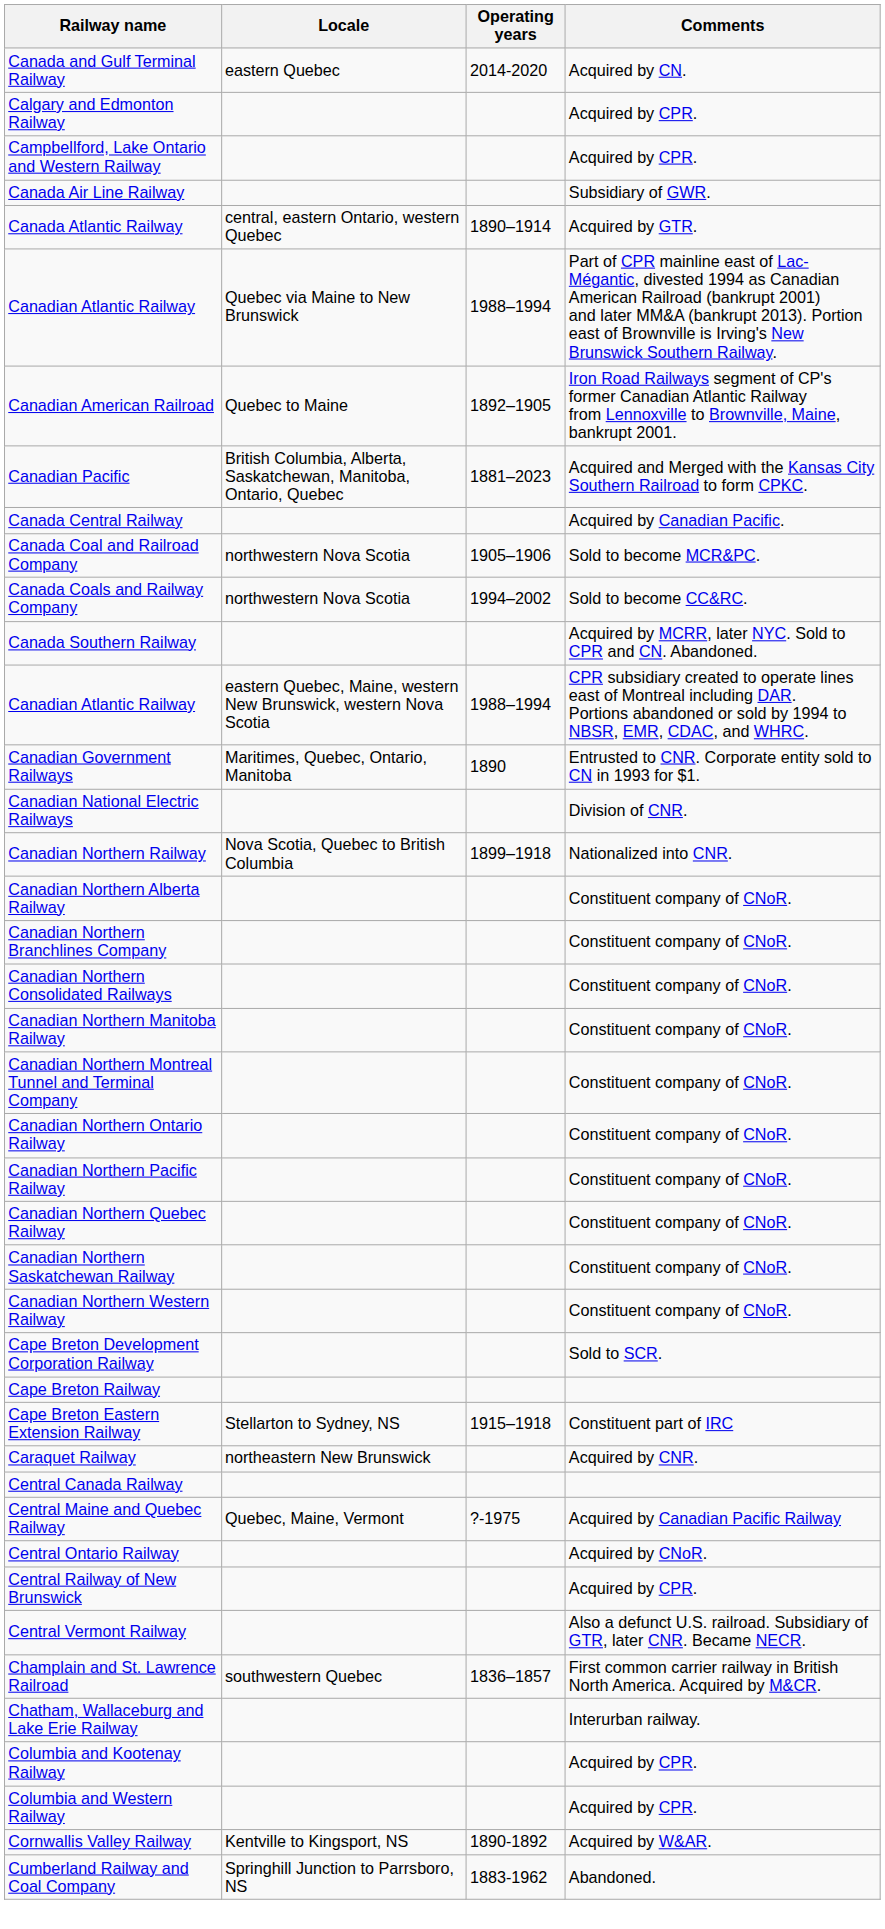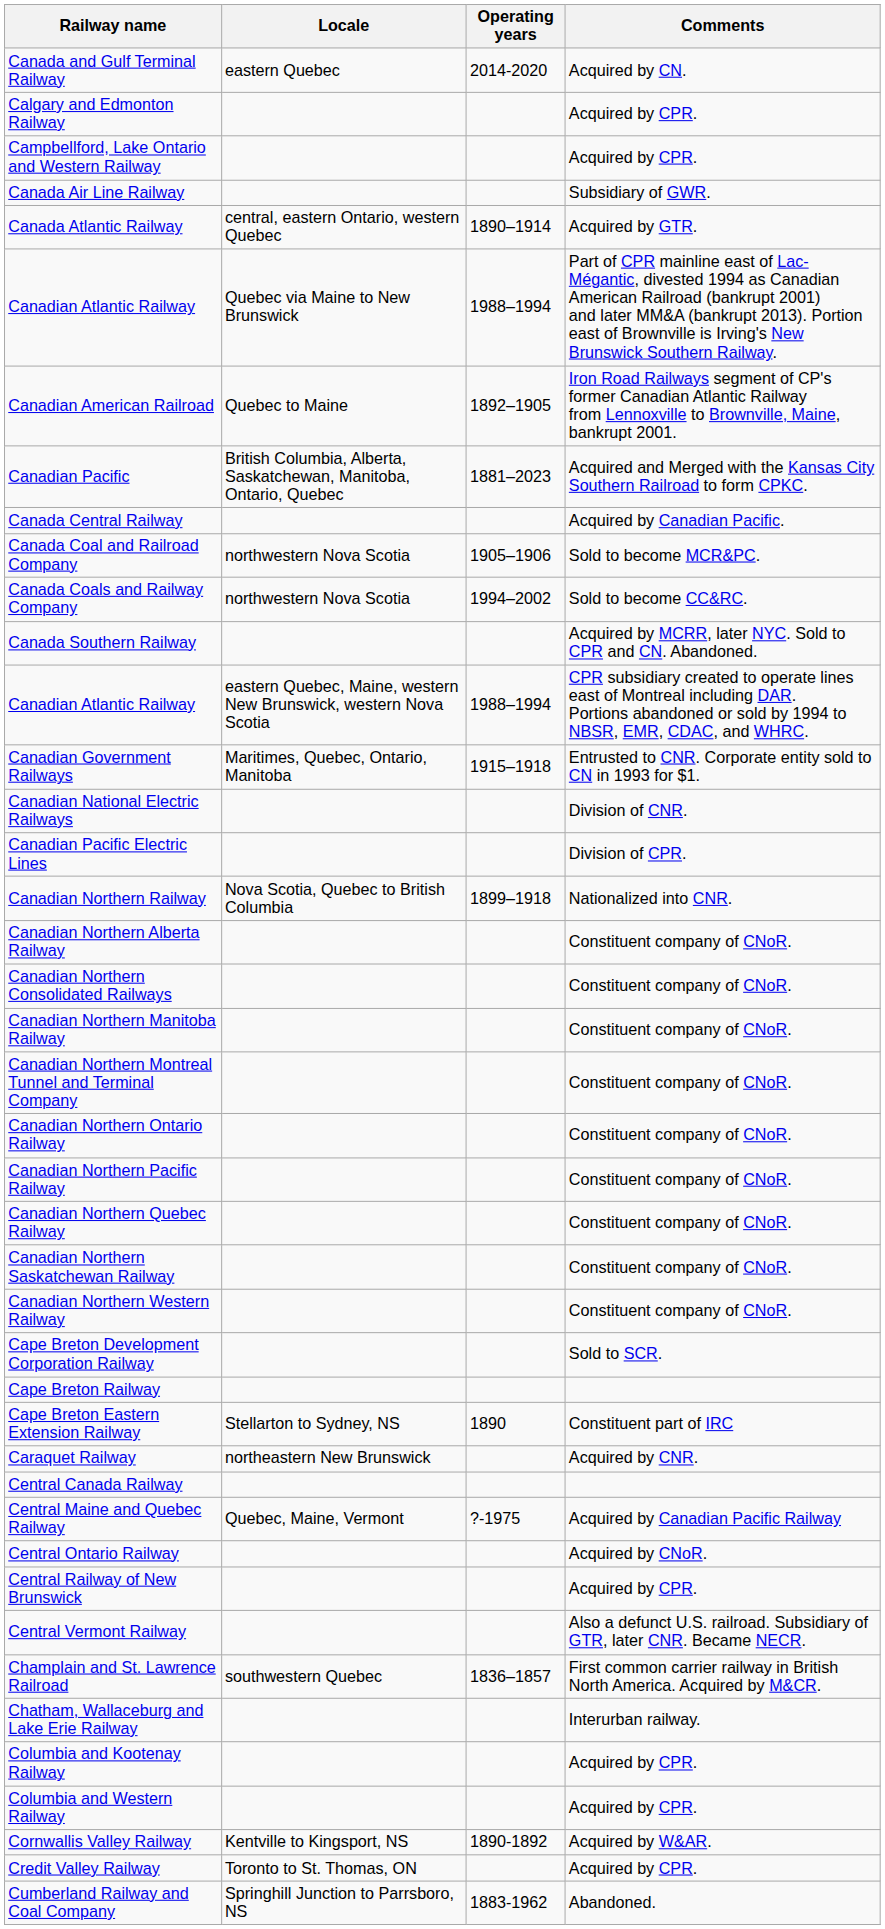 <table class="wikitable">
 <tr>
 <th>Railway name</th>
 <th>Locale</th>
 <th>Operating years</th>
 <th>Comments</th>
 </tr>
 <tr>
 <td><a href='#'>Canada and Gulf Terminal Railway</a></td>
 <td>eastern Quebec</td>
 <td>2014-2020</td>
 <td>Acquired by <a href='#'>CN</a>.</td>
 </tr>
 <tr>
 <td><a href='#'>Calgary and Edmonton Railway</a></td>
 <td></td>
 <td></td>
 <td>Acquired by <a href='#'>CPR</a>.</td>
 </tr>
 <tr>
 <td><a href='#'>Campbellford, Lake Ontario and Western Railway</a></td>
 <td></td>
 <td></td>
 <td>Acquired by <a href='#'>CPR</a>.</td>
 </tr>
 <tr>
 <td><a href='#'>Canada Air Line Railway</a></td>
 <td></td>
 <td></td>
 <td>Subsidiary of <a href='#'>GWR</a>.</td>
 </tr>
 <tr>
 <td><a href='#'>Canada Atlantic Railway</a></td>
 <td>central, eastern Ontario, western Quebec</td>
 <td>1890–1914</td>
 <td>Acquired by <a href='#'>GTR</a>.</td>
 </tr>
 <tr>
 <td><a href='#'>Canadian Atlantic Railway</a></td>
 <td>Quebec via Maine to New Brunswick</td>
 <td>1988–1994</td>
 <td>Part of <a href='#'>CPR</a> mainline east of <a href='#'>Lac-Mégantic</a>, divested 1994 as Canadian American Railroad (bankrupt 2001) <br> and later MM&A (bankrupt 2013). Portion east of Brownville is Irving's <a href='#'>New Brunswick Southern Railway</a>.</td>
 </tr>
 <tr>
 <td><a href='#'>Canadian American Railroad</a></td>
 <td>Quebec to Maine</td>
 <td>1892–1905</td>
 <td><a href='#'>Iron Road Railways</a> segment of CP's former Canadian Atlantic Railway <br>  from <a href='#'>Lennoxville</a> to <a href='#'>Brownville, Maine</a>, bankrupt 2001.</td>
 </tr>
 <tr>
 <td><a href='#'>Canadian Pacific</a></td>
 <td>British Columbia, Alberta, Saskatchewan, Manitoba, Ontario, Quebec</td>
 <td>1881–2023</td>
 <td>Acquired and Merged with the <a href='#'>Kansas City Southern Railroad</a> to form <a href='#'>CPKC</a>.</td>
 </tr>
 <tr>
 <td><a href='#'>Canada Central Railway</a></td>
 <td></td>
 <td></td>
 <td>Acquired by <a href='#'>Canadian Pacific</a>.</td>
 </tr>
 <tr>
 <td><a href='#'>Canada Coal and Railroad Company</a></td>
 <td>northwestern Nova Scotia</td>
 <td>1905–1906</td>
 <td>Sold to become <a href='#'>MCR&PC</a>.</td>
 </tr>
 <tr>
 <td><a href='#'>Canada Coals and Railway Company</a></td>
 <td>northwestern Nova Scotia</td>
 <td>1994–2002</td>
 <td>Sold to become <a href='#'>CC&RC</a>.</td>
 </tr>
 <tr>
 <td><a href='#'>Canada Southern Railway</a></td>
 <td></td>
 <td></td>
 <td>Acquired by <a href='#'>MCRR</a>, later <a href='#'>NYC</a>.  Sold to <a href='#'>CPR</a> and <a href='#'>CN</a>.  Abandoned.</td>
 </tr>
 <tr>
 <td><a href='#'>Canadian Atlantic Railway</a></td>
 <td>eastern Quebec, Maine, western New Brunswick, western Nova Scotia</td>
 <td>1988–1994</td>
 <td><a href='#'>CPR</a> subsidiary created to operate lines east of Montreal including <a href='#'>DAR</a>. <br> Portions abandoned or sold by 1994 to <a href='#'>NBSR</a>, <a href='#'>EMR</a>, <a href='#'>CDAC</a>, and <a href='#'>WHRC</a>.</td>
 </tr>
 <tr>
 <td><a href='#'>Canadian Government Railways</a></td>
 <td>Maritimes, Quebec, Ontario, Manitoba</td>
-<td>1890</td>
+<td>1915–1918</td>
 <td>Entrusted to <a href='#'>CNR</a>.  Corporate entity sold to <a href='#'>CN</a> in 1993 for $1.</td>
 </tr>
 <tr>
 <td><a href='#'>Canadian National Electric Railways</a></td>
 <td></td>
 <td></td>
 <td>Division of <a href='#'>CNR</a>.</td>
 </tr>
 <tr>
+<td><a href='#'>Canadian Pacific Electric Lines</a></td>
+<td></td>
+<td></td>
+<td>Division of <a href='#'>CPR</a>.</td>
+</tr>
+<tr>
 <td><a href='#'>Canadian Northern Railway</a></td>
 <td>Nova Scotia, Quebec to British Columbia</td>
 <td>1899–1918</td>
 <td>Nationalized into <a href='#'>CNR</a>.</td>
 </tr>
 <tr>
 <td><a href='#'>Canadian Northern Alberta Railway</a></td>
-<td></td>
-<td></td>
-<td>Constituent company of <a href='#'>CNoR</a>.</td>
-</tr>
-<tr>
-<td><a href='#'>Canadian Northern Branchlines Company</a></td>
 <td></td>
 <td></td>
 <td>Constituent company of <a href='#'>CNoR</a>.</td>
 </tr>
 <tr>
 <td><a href='#'>Canadian Northern Consolidated Railways</a></td>
 <td></td>
 <td></td>
 <td>Constituent company of <a href='#'>CNoR</a>.</td>
 </tr>
 <tr>
 <td><a href='#'>Canadian Northern Manitoba Railway</a></td>
 <td></td>
 <td></td>
 <td>Constituent company of <a href='#'>CNoR</a>.</td>
 </tr>
 <tr>
 <td><a href='#'>Canadian Northern Montreal Tunnel and Terminal Company</a></td>
 <td></td>
 <td></td>
 <td>Constituent company of <a href='#'>CNoR</a>.</td>
 </tr>
 <tr>
 <td><a href='#'>Canadian Northern Ontario Railway</a></td>
 <td></td>
 <td></td>
 <td>Constituent company of <a href='#'>CNoR</a>.</td>
 </tr>
 <tr>
 <td><a href='#'>Canadian Northern Pacific Railway</a></td>
 <td></td>
 <td></td>
 <td>Constituent company of <a href='#'>CNoR</a>.</td>
 </tr>
 <tr>
 <td><a href='#'>Canadian Northern Quebec Railway</a></td>
 <td></td>
 <td></td>
 <td>Constituent company of <a href='#'>CNoR</a>.</td>
 </tr>
 <tr>
 <td><a href='#'>Canadian Northern Saskatchewan Railway</a></td>
 <td></td>
 <td></td>
 <td>Constituent company of <a href='#'>CNoR</a>.</td>
 </tr>
 <tr>
 <td><a href='#'>Canadian Northern Western Railway</a></td>
 <td></td>
 <td></td>
 <td>Constituent company of <a href='#'>CNoR</a>.</td>
 </tr>
 <tr>
 <td><a href='#'>Cape Breton Development Corporation Railway</a></td>
 <td></td>
 <td></td>
 <td>Sold to <a href='#'>SCR</a>.</td>
 </tr>
 <tr>
 <td><a href='#'>Cape Breton Railway</a></td>
 <td></td>
 <td></td>
 <td></td>
 </tr>
 <tr>
 <td><a href='#'>Cape Breton Eastern Extension Railway</a></td>
 <td>Stellarton to Sydney, NS</td>
-<td>1915–1918</td>
+<td>1890</td>
 <td>Constituent part of <a href='#'>IRC</a></td>
 </tr>
 <tr>
 <td><a href='#'>Caraquet Railway</a></td>
 <td>northeastern New Brunswick</td>
 <td></td>
 <td>Acquired by <a href='#'>CNR</a>.</td>
 </tr>
 <tr>
 <td><a href='#'>Central Canada Railway</a></td>
 <td></td>
 <td></td>
 <td></td>
 </tr>
 <tr>
 <td><a href='#'>Central Maine and Quebec Railway</a></td>
 <td>Quebec, Maine, Vermont</td>
 <td>?-1975</td>
 <td>Acquired by <a href='#'>Canadian Pacific Railway</a></td>
 </tr>
 <tr>
 <td><a href='#'>Central Ontario Railway</a></td>
 <td></td>
 <td></td>
 <td>Acquired by <a href='#'>CNoR</a>.</td>
 </tr>
 <tr>
 <td><a href='#'>Central Railway of New Brunswick</a></td>
 <td></td>
 <td></td>
 <td>Acquired by <a href='#'>CPR</a>.</td>
 </tr>
 <tr>
 <td><a href='#'>Central Vermont Railway</a></td>
 <td></td>
 <td></td>
 <td>Also a defunct U.S. railroad.  Subsidiary of <a href='#'>GTR</a>, later <a href='#'>CNR</a>.  Became <a href='#'>NECR</a>.</td>
 </tr>
 <tr>
 <td><a href='#'>Champlain and St. Lawrence Railroad</a></td>
 <td>southwestern Quebec</td>
 <td>1836–1857</td>
 <td>First common carrier railway in British North America.  Acquired by <a href='#'>M&CR</a>.</td>
 </tr>
 <tr>
 <td><a href='#'>Chatham, Wallaceburg and Lake Erie Railway</a></td>
 <td></td>
 <td></td>
 <td>Interurban railway.</td>
 </tr>
 <tr>
 <td><a href='#'>Columbia and Kootenay Railway</a></td>
 <td></td>
 <td></td>
 <td>Acquired by <a href='#'>CPR</a>.</td>
 </tr>
 <tr>
 <td><a href='#'>Columbia and Western Railway</a></td>
 <td></td>
 <td></td>
 <td>Acquired by <a href='#'>CPR</a>.</td>
 </tr>
 <tr>
 <td><a href='#'>Cornwallis Valley Railway</a></td>
 <td>Kentville to Kingsport, NS</td>
 <td>1890-1892</td>
 <td>Acquired by <a href='#'>W&AR</a>.</td>
 </tr>
 <tr>
+<td><a href='#'>Credit Valley Railway</a></td>
+<td>Toronto to St. Thomas, ON</td>
+<td></td>
+<td>Acquired by <a href='#'>CPR</a>.</td>
+</tr>
+<tr>
 <td><a href='#'>Cumberland Railway and Coal Company</a></td>
 <td>Springhill Junction to Parrsboro, NS</td>
 <td>1883-1962</td>
 <td>Abandoned.</td>
 </tr>
 </table>
